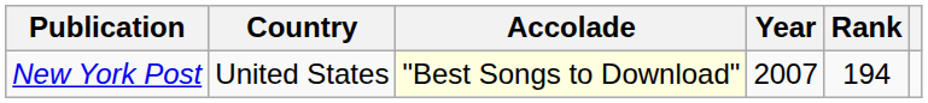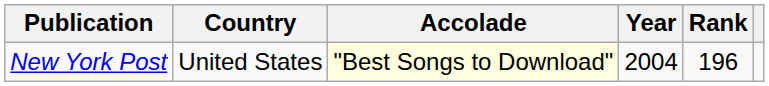 <table class="wikitable plainrowheaders" style="text-align:center">
 <tr>
 <th>Publication</th>
 <th>Country</th>
 <th>Accolade</th>
 <th>Year</th>
 <th>Rank</th>
 <th class="unsortable"></th>
 </tr>
 <tr>
 <td><em><a href='#'>New York Post</a></em></td>
 <td>United States</td>
 <td style="background: lightyellow;">"Best Songs to Download"</td>
-<td>2007</td>
-<td>194</td>
+<td>2004</td>
+<td>196</td>
 <td></td>
 </tr>
 </table>
